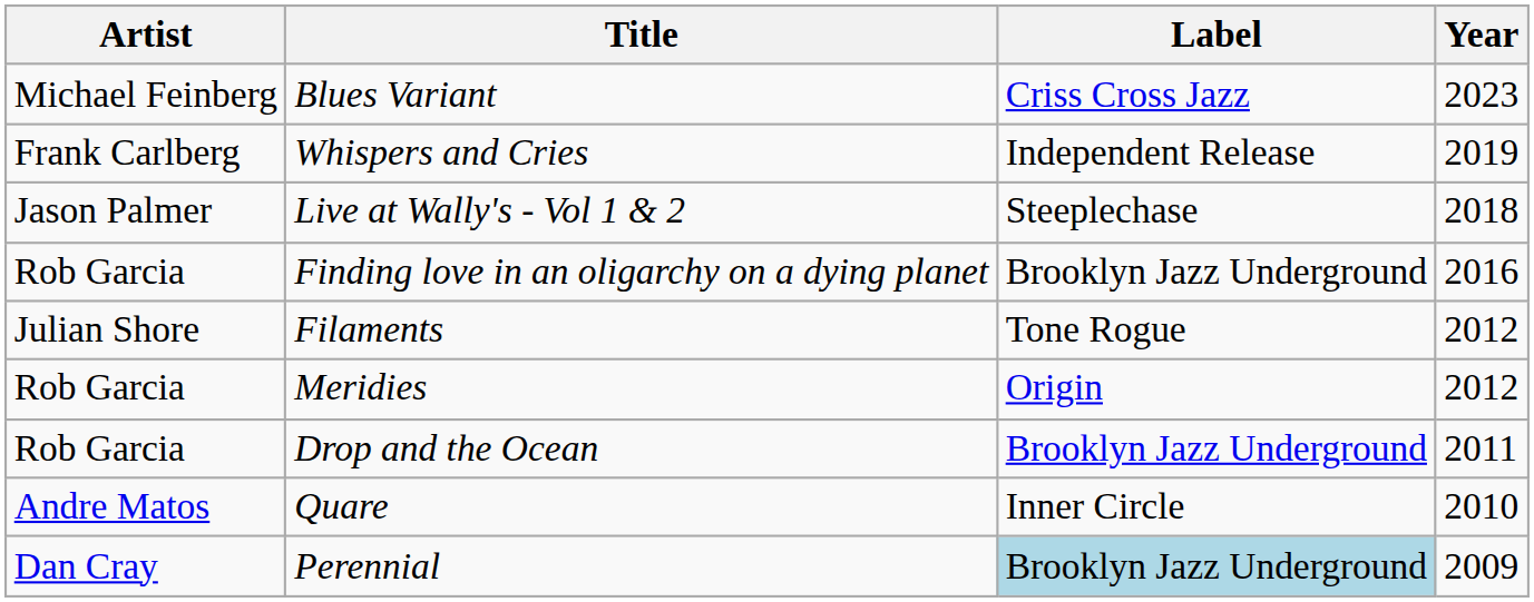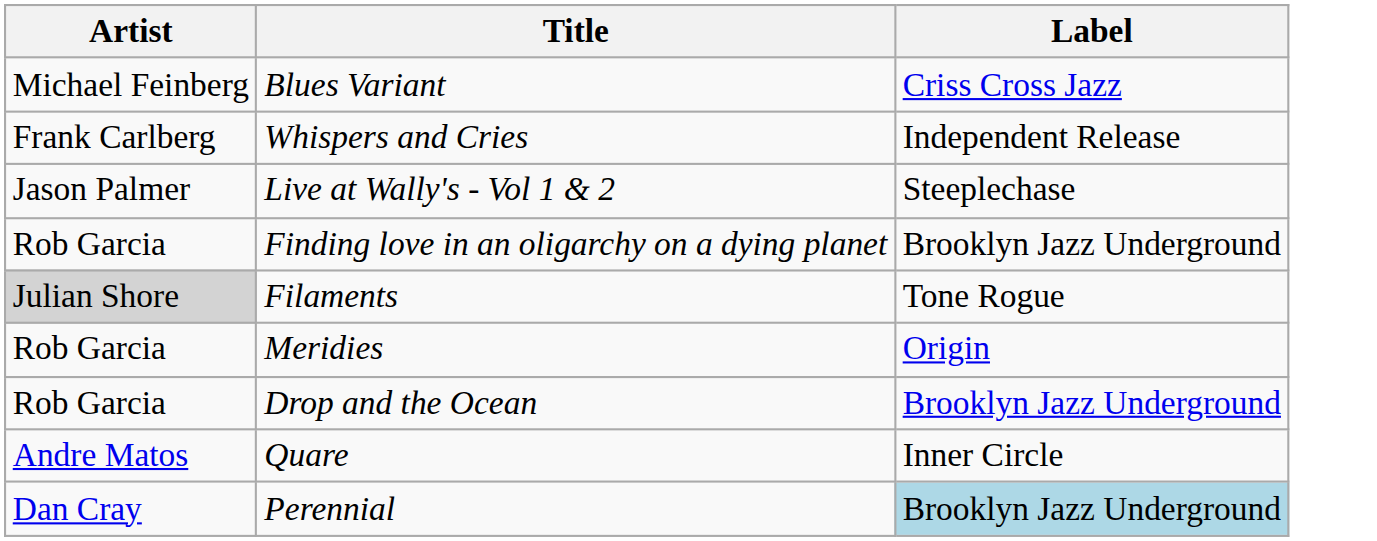 <table class="wikitable sortable">
 <tr>
 <th>Artist</th>
 <th>Title</th>
 <th>Label</th>
-<th>Year</th>
 </tr>
 <tr>
 <td>Michael Feinberg</td>
 <td><em>Blues Variant</em></td>
 <td><a href='#'>Criss Cross Jazz</a></td>
-<td>2023</td>
 </tr>
 <tr>
 <td>Frank Carlberg</td>
 <td><em>Whispers and Cries</em></td>
 <td>Independent Release</td>
-<td>2019</td>
 </tr>
 <tr>
 <td>Jason Palmer</td>
 <td><em>Live at Wally's - Vol 1 & 2</em></td>
 <td>Steeplechase</td>
-<td>2018</td>
 </tr>
 <tr>
 <td>Rob Garcia</td>
 <td><em>Finding love in an oligarchy on a dying planet</em></td>
 <td>Brooklyn Jazz Underground</td>
-<td>2016</td>
 </tr>
 <tr>
-<td>Julian Shore</td>
+<td style="background: lightgrey;">Julian Shore</td>
 <td><em>Filaments</em></td>
 <td>Tone Rogue</td>
-<td>2012</td>
 </tr>
 <tr>
 <td>Rob Garcia</td>
 <td><em>Meridies</em></td>
 <td><a href='#'>Origin</a></td>
-<td>2012</td>
 </tr>
 <tr>
 <td>Rob Garcia</td>
 <td><em>Drop and the Ocean</em></td>
 <td><a href='#'>Brooklyn Jazz Underground</a></td>
-<td>2011</td>
 </tr>
 <tr>
 <td><a href='#'>Andre Matos</a></td>
 <td><em>Quare</em></td>
 <td>Inner Circle</td>
-<td>2010</td>
 </tr>
 <tr>
 <td><a href='#'>Dan Cray</a></td>
 <td><em>Perennial</em></td>
 <td style="background: lightblue;">Brooklyn Jazz Underground</td>
-<td>2009</td>
 </tr>
 </table>
